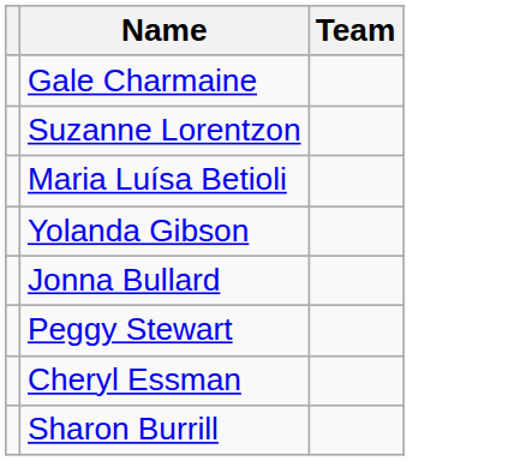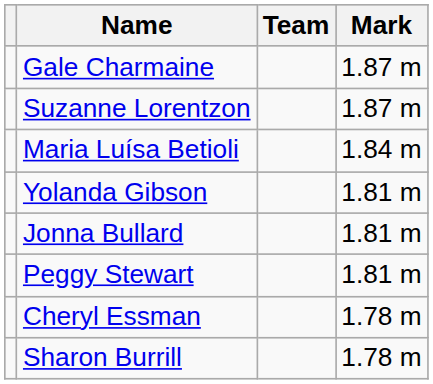 <table class=wikitable>
 <tr>
 <th></th>
 <th>Name</th>
 <th>Team</th>
+<th>Mark</th>
 </tr>
 <tr>
 <td></td>
 <td><a href='#'>Gale Charmaine</a></td>
 <td></td>
+<td>1.87 m</td>
 </tr>
 <tr>
 <td></td>
 <td><a href='#'>Suzanne Lorentzon</a></td>
 <td></td>
+<td>1.87 m</td>
 </tr>
 <tr>
 <td></td>
 <td><a href='#'>Maria Luísa Betioli</a></td>
 <td></td>
+<td>1.84 m</td>
 </tr>
 <tr>
 <td></td>
 <td><a href='#'>Yolanda Gibson</a></td>
 <td></td>
+<td>1.81 m</td>
 </tr>
 <tr>
 <td></td>
 <td><a href='#'>Jonna Bullard</a></td>
 <td></td>
+<td>1.81 m</td>
 </tr>
 <tr>
 <td></td>
 <td><a href='#'>Peggy Stewart</a></td>
 <td></td>
+<td>1.81 m</td>
 </tr>
 <tr>
 <td></td>
 <td><a href='#'>Cheryl Essman</a></td>
 <td></td>
+<td>1.78 m</td>
 </tr>
 <tr>
 <td></td>
 <td><a href='#'>Sharon Burrill</a></td>
 <td></td>
+<td>1.78 m</td>
 </tr>
 </table>
